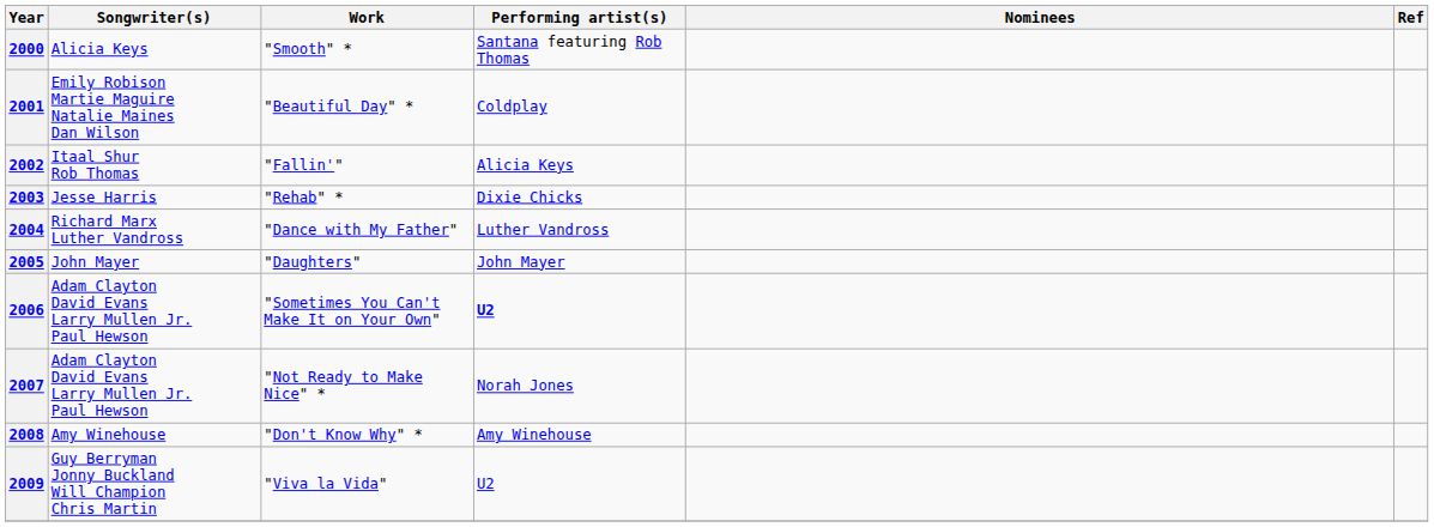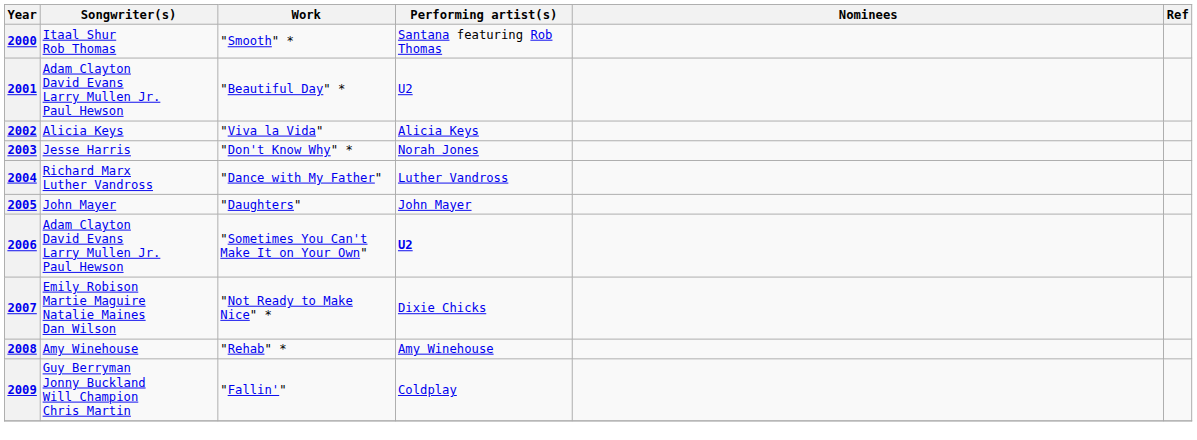 <table class="wikitable sortable" style="width:100%">
 <tr>
 <th scope="col" width="1%">Year</th>
 <th scope="col" width="15%">Songwriter(s)</th>
 <th scope="col" width="15%">Work</th>
 <th scope="col" width="15%">Performing artist(s)</th>
 <th scope="col" class="unsortable" width="50%">Nominees</th>
 <th scope="col" class="unsortable" width="1%">Ref</th>
 </tr>
 <tr>
 <th scope="row"><a href='#'>2000</a></th>
-<td><a href='#'>Alicia Keys</a></td>
+<td><a href='#'>Itaal Shur</a><br><a href='#'>Rob Thomas</a></td>
 <td>"<a href='#'>Smooth</a>" *</td>
 <td><a href='#'>Santana</a> featuring <a href='#'>Rob Thomas</a></td>
 <td></td>
 <td style="text-align:center;"></td>
 </tr>
 <tr>
 <th scope="row"><a href='#'>2001</a></th>
-<td><a href='#'>Emily Robison</a><br><a href='#'>Martie Maguire</a><br><a href='#'>Natalie Maines</a><br><a href='#'>Dan Wilson</a></td>
+<td><a href='#'>Adam Clayton</a><br><a href='#'>David Evans</a><br><a href='#'>Larry Mullen Jr.</a><br><a href='#'>Paul Hewson</a></td>
 <td>"<a href='#'>Beautiful Day</a>" *</td>
-<td><a href='#'>Coldplay</a></td>
+<td><a href='#'>U2</a></td>
 <td></td>
 <td style="text-align:center;"></td>
 </tr>
 <tr>
 <th scope="row"><a href='#'>2002</a></th>
-<td><a href='#'>Itaal Shur</a><br><a href='#'>Rob Thomas</a></td>
-<td>"<a href='#'>Fallin'</a>"</td>
+<td><a href='#'>Alicia Keys</a></td>
+<td>"<a href='#'>Viva la Vida</a>"</td>
 <td><a href='#'>Alicia Keys</a></td>
 <td></td>
 <td style="text-align:center;"></td>
 </tr>
 <tr>
 <th scope="row"><a href='#'>2003</a></th>
 <td><a href='#'>Jesse Harris</a></td>
-<td>"<a href='#'>Rehab</a>" *</td>
-<td><a href='#'>Dixie Chicks</a></td>
+<td>"<a href='#'>Don't Know Why</a>" *</td>
+<td><a href='#'>Norah Jones</a></td>
 <td></td>
 <td style="text-align:center;"></td>
 </tr>
 <tr>
 <th scope="row"><a href='#'>2004</a></th>
 <td><a href='#'>Richard Marx</a><br><a href='#'>Luther Vandross</a></td>
 <td>"<a href='#'>Dance with My Father</a>"</td>
 <td><a href='#'>Luther Vandross</a></td>
 <td></td>
 <td style="text-align:center;"></td>
 </tr>
 <tr>
 <th scope="row"><a href='#'>2005</a></th>
 <td><a href='#'>John Mayer</a></td>
 <td>"<a href='#'>Daughters</a>"</td>
 <td><a href='#'>John Mayer</a></td>
 <td></td>
 <td style="text-align:center;"></td>
 </tr>
 <tr>
 <th scope="row"><a href='#'>2006</a></th>
 <td><a href='#'>Adam Clayton</a><br><a href='#'>David Evans</a><br><a href='#'>Larry Mullen Jr.</a><br><a href='#'>Paul Hewson</a></td>
 <td>"<a href='#'>Sometimes You Can't Make It on Your Own</a>"</td>
 <td><strong><a href='#'>U2</a></strong></td>
 <td></td>
 <td style="text-align:center;"></td>
 </tr>
 <tr>
 <th scope="row"><a href='#'>2007</a></th>
-<td><a href='#'>Adam Clayton</a><br><a href='#'>David Evans</a><br><a href='#'>Larry Mullen Jr.</a><br><a href='#'>Paul Hewson</a></td>
+<td><a href='#'>Emily Robison</a><br><a href='#'>Martie Maguire</a><br><a href='#'>Natalie Maines</a><br><a href='#'>Dan Wilson</a></td>
 <td>"<a href='#'>Not Ready to Make Nice</a>" *</td>
-<td><a href='#'>Norah Jones</a></td>
+<td><a href='#'>Dixie Chicks</a></td>
 <td></td>
 <td style="text-align:center;"></td>
 </tr>
 <tr>
 <th scope="row"><a href='#'>2008</a></th>
 <td><a href='#'>Amy Winehouse</a></td>
-<td>"<a href='#'>Don't Know Why</a>" *</td>
+<td>"<a href='#'>Rehab</a>" *</td>
 <td><a href='#'>Amy Winehouse</a></td>
 <td></td>
 <td style="text-align:center;"></td>
 </tr>
 <tr>
 <th scope="row"><a href='#'>2009</a></th>
 <td><a href='#'>Guy Berryman</a><br><a href='#'>Jonny Buckland</a><br><a href='#'>Will Champion</a><br><a href='#'>Chris Martin</a></td>
-<td>"<a href='#'>Viva la Vida</a>"</td>
-<td><a href='#'>U2</a></td>
+<td>"<a href='#'>Fallin'</a>"</td>
+<td><a href='#'>Coldplay</a></td>
 <td></td>
 <td style="text-align:center;"></td>
 </tr>
 <tr>
 </tr>
 </table>
